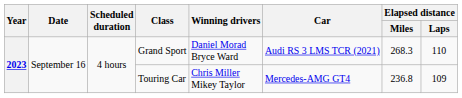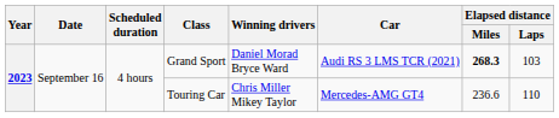 <table class="wikitable" style="font-size: 95%;">
 <tr>
 <th rowspan="2" style="text-align:center">Year</th>
 <th rowspan="2" style="text-align:center">Date</th>
 <th rowspan="2" style="text-align:center">Scheduled<br>duration</th>
 <th rowspan="2" style="text-align:center">Class</th>
 <th rowspan="2" style="text-align:center">Winning drivers</th>
 <th rowspan="2" style="text-align:center">Car</th>
 <th colspan="2" style="text-align:center">Elapsed distance</th>
 </tr>
 <tr>
 <th style="text-align:center">Miles</th>
 <th style="text-align:center">Laps</th>
 </tr>
 <tr>
 <th rowspan="2" style="text-align:center"><a href='#'>2023</a></th>
 <td rowspan="2" style="text-align:center">September 16</td>
 <td rowspan="2" style="text-align:center">4 hours</td>
 <td>Grand Sport</td>
 <td> <a href='#'>Daniel Morad</a><br> Bryce Ward</td>
 <td><a href='#'>Audi RS 3 LMS TCR (2021)</a></td>
-<td style="text-align:center">268.3</td>
-<td style="text-align:center">110</td>
+<td style="text-align:center"><strong>268.3</strong></td>
+<td style="text-align:center">103</td>
 </tr>
 <tr>
 <td>Touring Car</td>
 <td> <a href='#'>Chris Miller</a><br> Mikey Taylor</td>
 <td><a href='#'>Mercedes-AMG GT4</a></td>
-<td style="text-align:center">236.8</td>
-<td style="text-align:center">109</td>
+<td style="text-align:center">236.6</td>
+<td style="text-align:center">110</td>
 </tr>
 </table>
